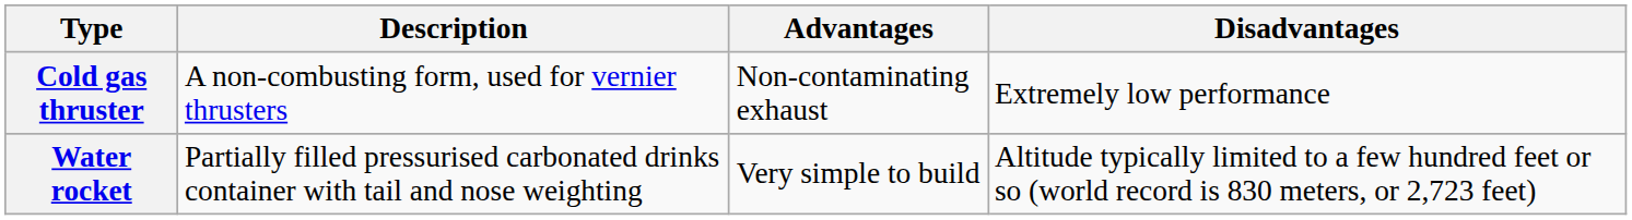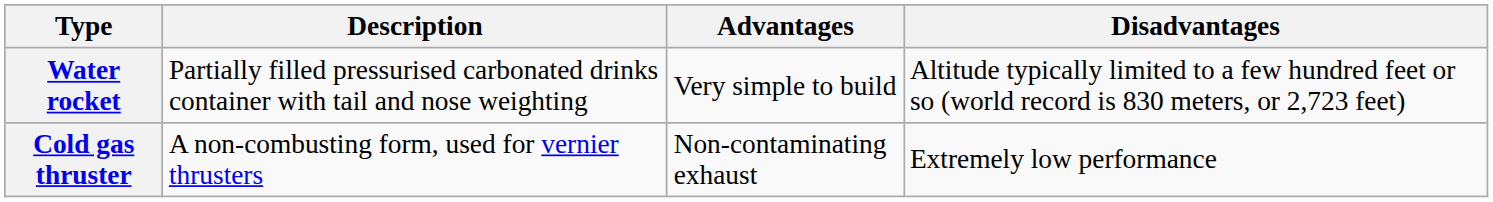 <table class="wikitable">
 <tr>
 <th>Type</th>
 <th>Description</th>
 <th>Advantages</th>
 <th>Disadvantages</th>
 </tr>
 <tr>
+<th><a href='#'>Water rocket</a></th>
+<td>Partially filled pressurised carbonated drinks container with tail and nose weighting</td>
+<td>Very simple to build</td>
+<td>Altitude typically limited to a few hundred feet or so (world record is 830 meters, or 2,723 feet)</td>
+</tr>
+<tr>
 <th><a href='#'>Cold gas thruster</a></th>
 <td>A non-combusting form, used for <a href='#'>vernier thrusters</a></td>
 <td>Non-contaminating exhaust</td>
 <td>Extremely low performance</td>
 </tr>
-<tr>
-<th><a href='#'>Water rocket</a></th>
-<td>Partially filled pressurised carbonated drinks container with tail and nose weighting</td>
-<td>Very simple to build</td>
-<td>Altitude typically limited to a few hundred feet or so (world record is 830 meters, or 2,723 feet)</td>
-</tr>
 </table>
